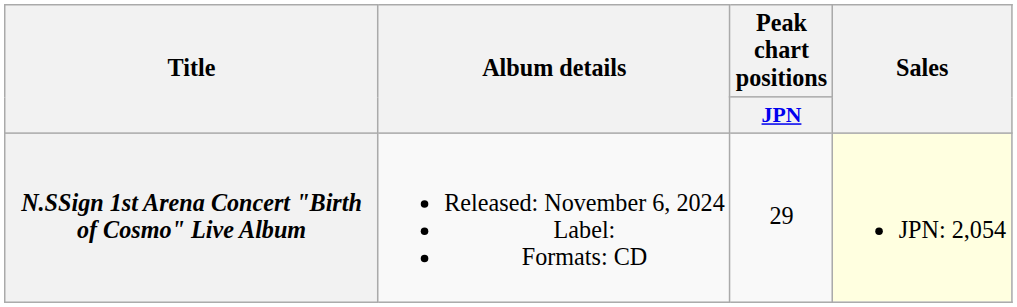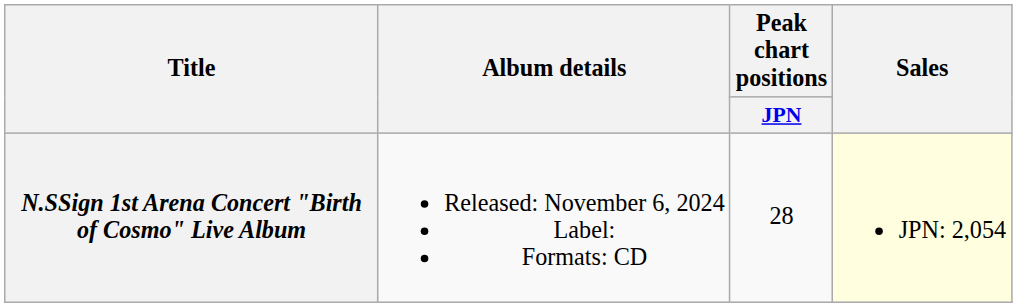 <table class="wikitable plainrowheaders" style="text-align:center">
 <tr>
 <th scope="col" rowspan="2" style="width:15em">Title</th>
 <th scope="col" rowspan="2">Album details</th>
 <th scope="col" colspan="1">Peak chart positions</th>
 <th scope="col" rowspan="2">Sales</th>
 </tr>
 <tr>
 <th scope="col" style="width:2.75em;font-size:90%"><a href='#'>JPN</a><br></th>
 </tr>
 <tr>
 <th scope="row"><em>N.SSign 1st Arena Concert "Birth of Cosmo" Live Album</em></th>
 <td><br><ul><li>Released: November 6, 2024</li><li>Label: </li><li>Formats: CD</li></ul></td>
-<td>29</td>
+<td>28</td>
 <td style="background: lightyellow;"><br><ul><li>JPN: 2,054 </li></ul></td>
 </tr>
 </table>
